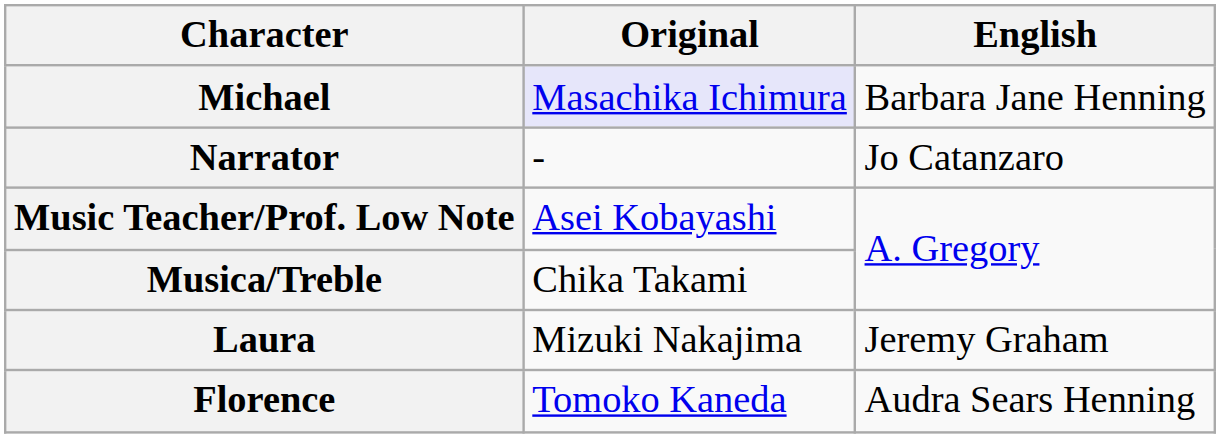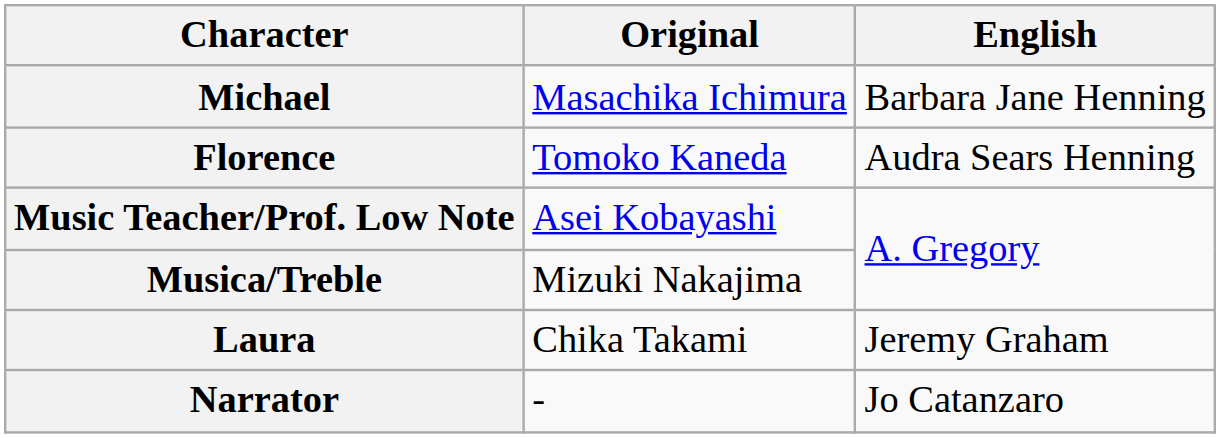 <table class="wikitable">
 <tr>
 <th>Character</th>
 <th>Original</th>
 <th>English</th>
 </tr>
 <tr>
 <th>Michael</th>
-<td style="background: lavender;"><a href='#'>Masachika Ichimura</a></td>
+<td><a href='#'>Masachika Ichimura</a></td>
 <td>Barbara Jane Henning</td>
 </tr>
 <tr>
-<th>Narrator</th>
-<td>-</td>
-<td>Jo Catanzaro</td>
+<th>Florence</th>
+<td><a href='#'>Tomoko Kaneda</a></td>
+<td>Audra Sears Henning</td>
 </tr>
 <tr>
 <th>Music Teacher/Prof. Low Note</th>
 <td><a href='#'>Asei Kobayashi</a></td>
 <td rowspan="2"><a href='#'>A. Gregory</a></td>
 </tr>
 <tr>
 <th>Musica/Treble</th>
-<td>Chika Takami</td>
+<td>Mizuki Nakajima</td>
 </tr>
 <tr>
 <th>Laura</th>
-<td>Mizuki Nakajima</td>
+<td>Chika Takami</td>
 <td>Jeremy Graham</td>
 </tr>
 <tr>
-<th>Florence</th>
-<td><a href='#'>Tomoko Kaneda</a></td>
-<td>Audra Sears Henning</td>
+<th>Narrator</th>
+<td>-</td>
+<td>Jo Catanzaro</td>
 </tr>
 </table>
